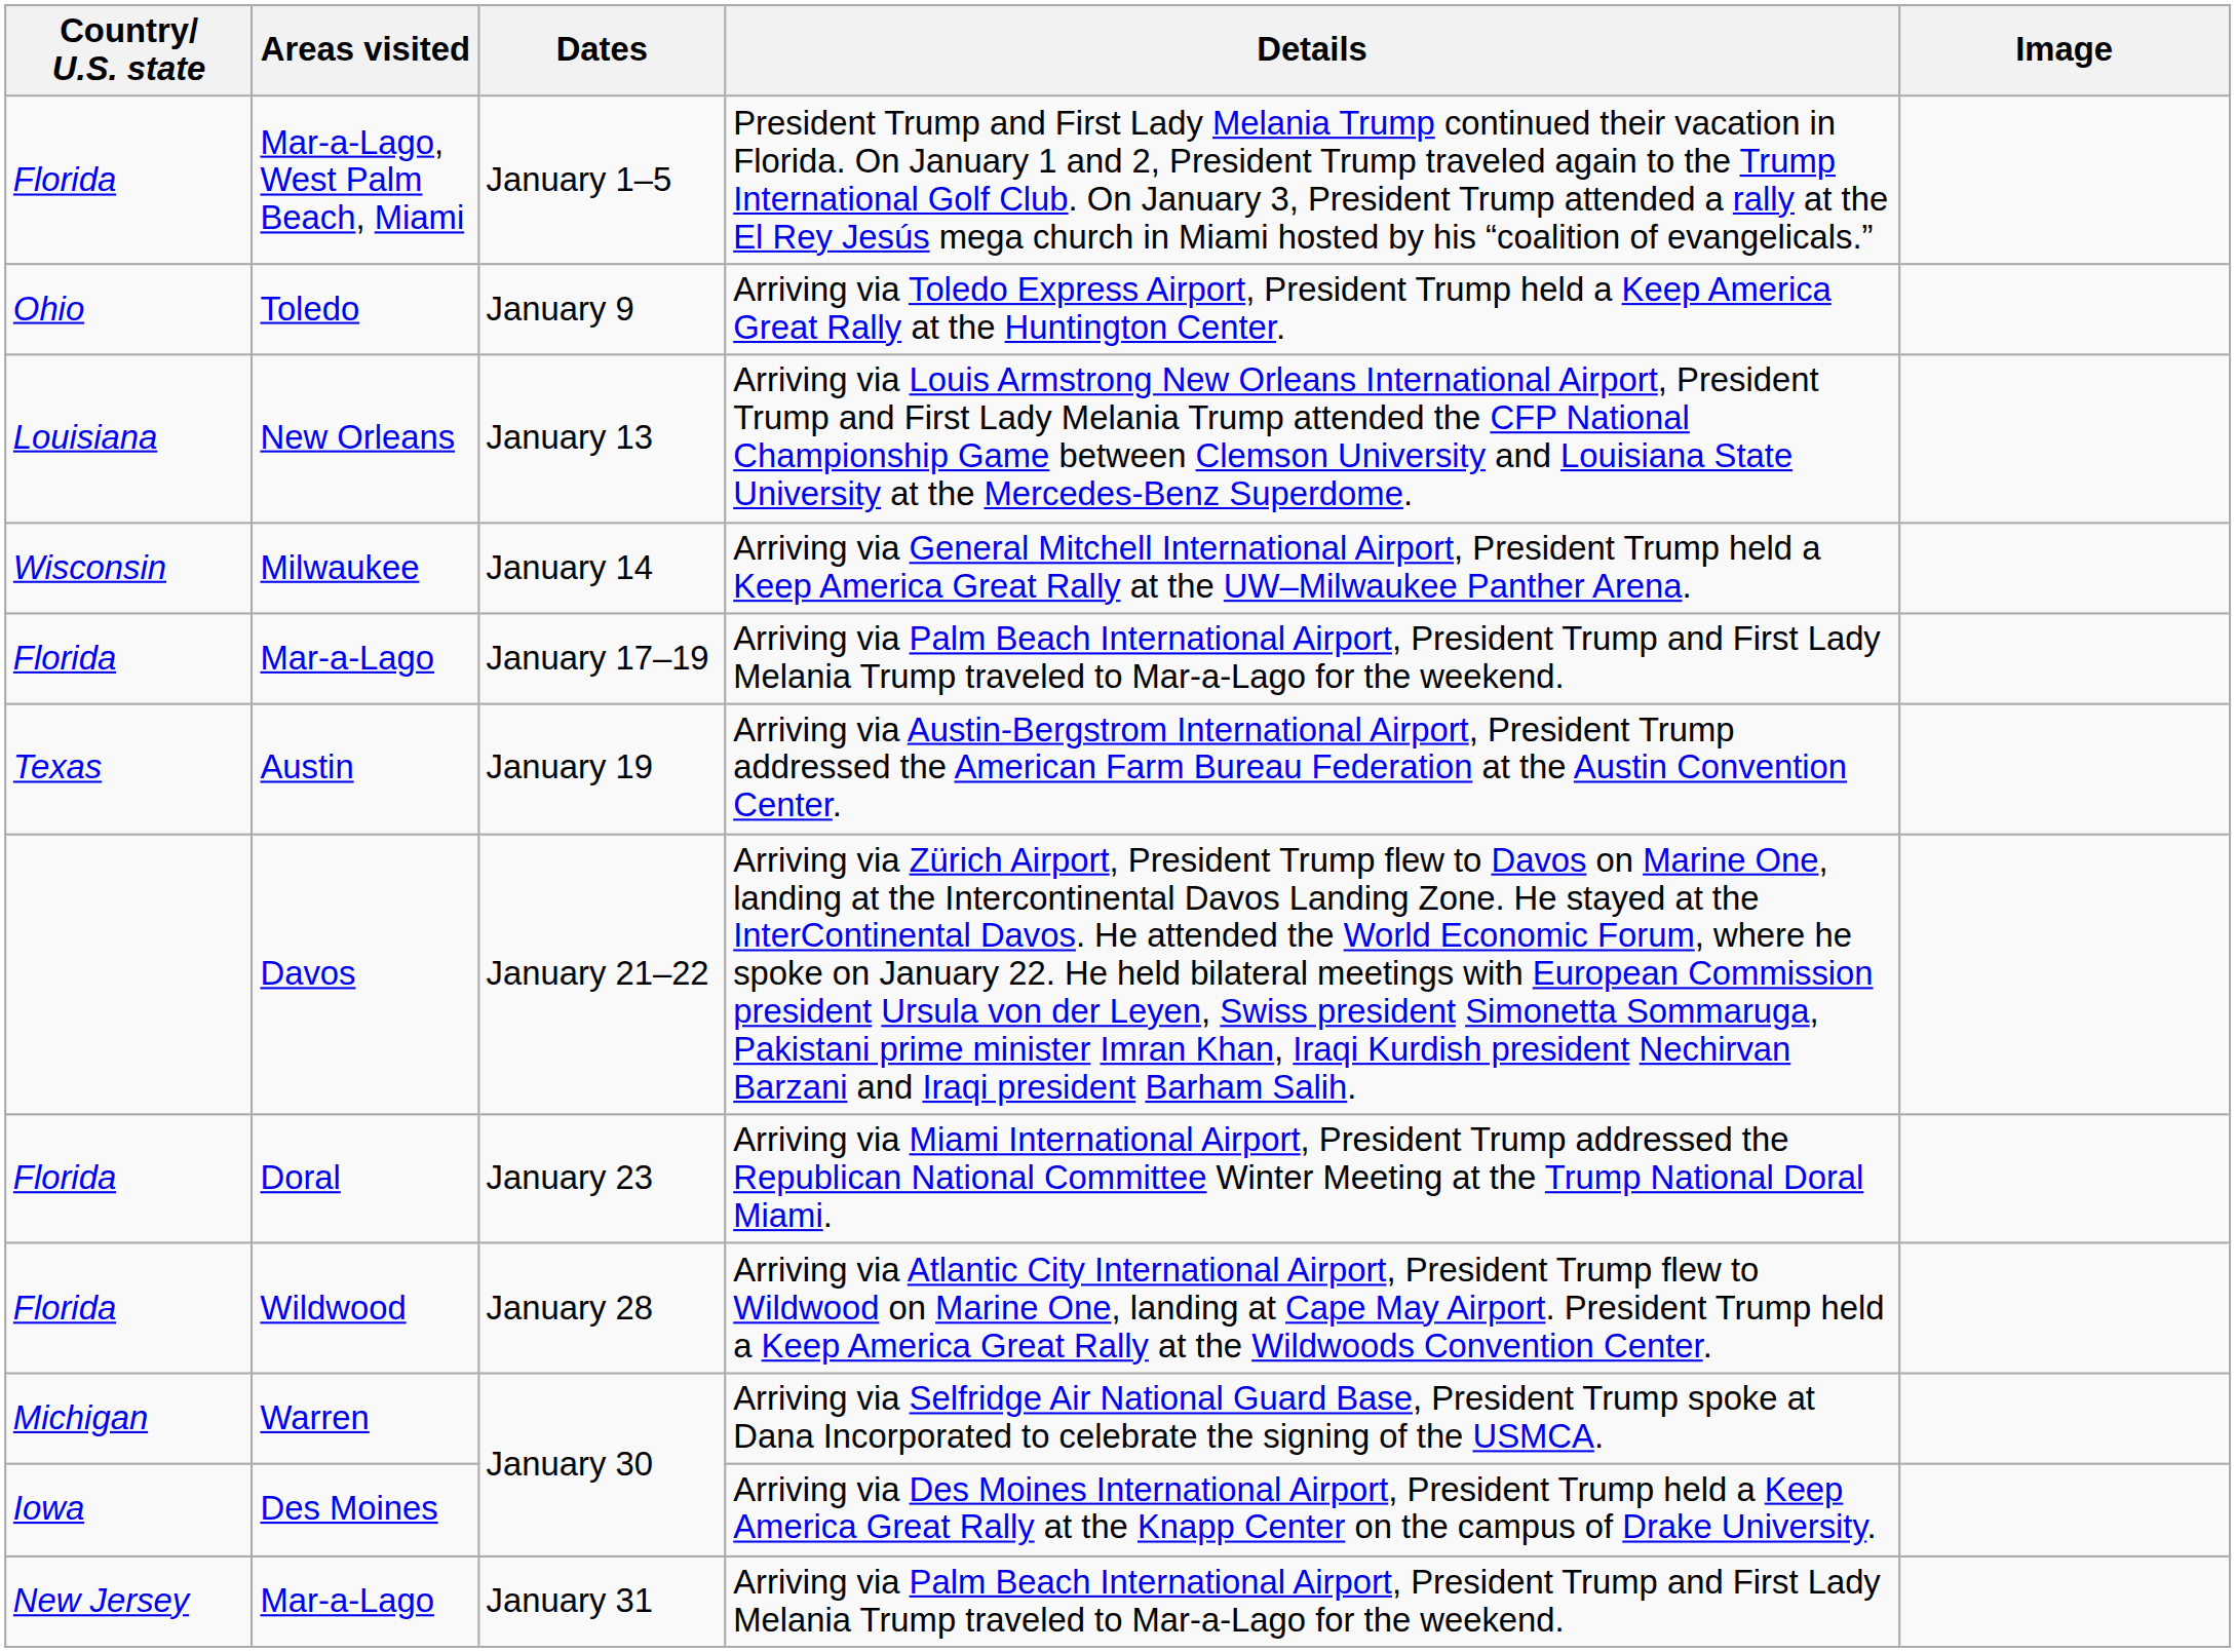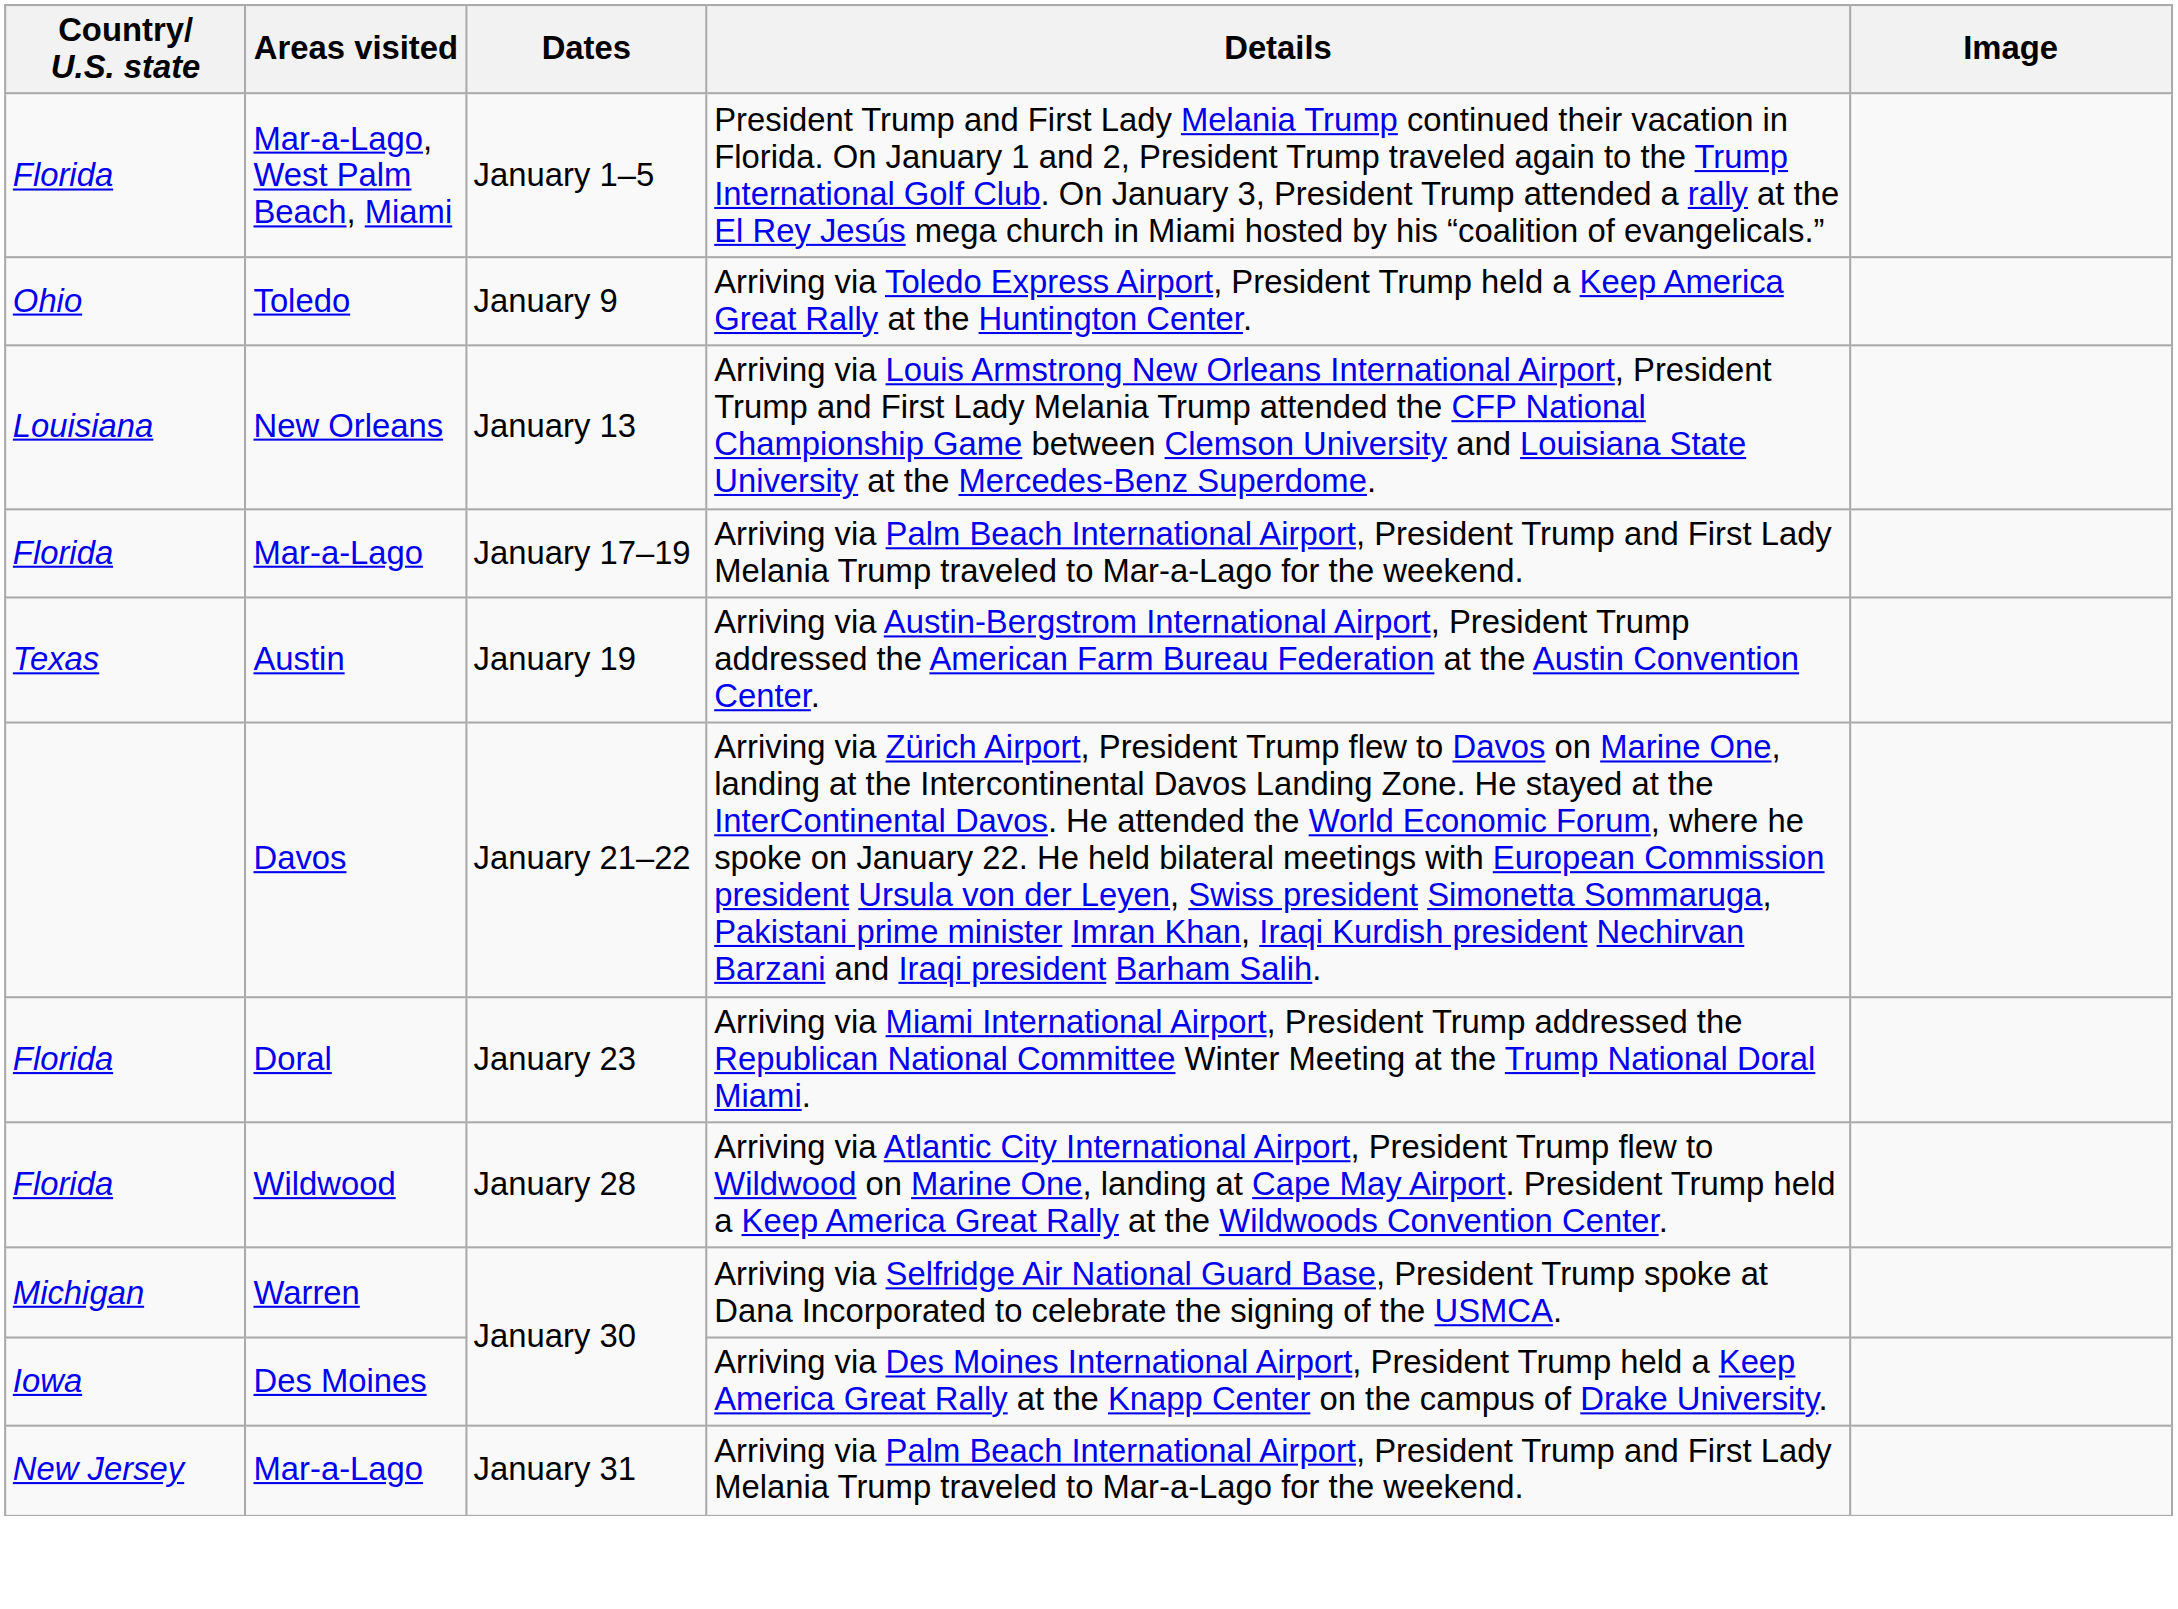 <table class="wikitable" style="margin: 1em auto 1em auto">
 <tr>
 <th width=110>Country/<br><em>U.S. state</em></th>
 <th width=100>Areas visited</th>
 <th width=110>Dates</th>
 <th width=550>Details</th>
 <th width=150>Image</th>
 </tr>
 <tr>
 <td> <em><a href='#'>Florida</a></em></td>
 <td><a href='#'>Mar-a-Lago</a>, <a href='#'>West Palm Beach</a>, <a href='#'>Miami</a></td>
 <td>January 1–5</td>
 <td>President Trump and First Lady <a href='#'>Melania Trump</a> continued their vacation in Florida. On January 1 and 2, President Trump traveled again to the <a href='#'>Trump International Golf Club</a>. On January 3, President Trump attended a <a href='#'>rally</a> at the <a href='#'>El Rey Jesús</a> mega church in Miami hosted by his “coalition of evangelicals.”</td>
 <td></td>
 </tr>
 <tr>
 <td> <em><a href='#'>Ohio</a></em></td>
 <td><a href='#'>Toledo</a></td>
 <td>January 9</td>
 <td>Arriving via <a href='#'>Toledo Express Airport</a>, President Trump held a <a href='#'>Keep America Great Rally</a> at the <a href='#'>Huntington Center</a>.</td>
 <td></td>
 </tr>
 <tr>
 <td> <em><a href='#'>Louisiana</a></em></td>
 <td><a href='#'>New Orleans</a></td>
 <td>January 13</td>
 <td>Arriving via <a href='#'>Louis Armstrong New Orleans International Airport</a>, President Trump and First Lady Melania Trump attended the <a href='#'>CFP National Championship Game</a> between <a href='#'>Clemson University</a> and <a href='#'>Louisiana State University</a> at the <a href='#'>Mercedes-Benz Superdome</a>.</td>
-<td></td>
-</tr>
-<tr>
-<td> <em><a href='#'>Wisconsin</a></em></td>
-<td><a href='#'>Milwaukee</a></td>
-<td>January 14</td>
-<td>Arriving via <a href='#'>General Mitchell International Airport</a>, President Trump held a <a href='#'>Keep America Great Rally</a> at the <a href='#'>UW–Milwaukee Panther Arena</a>.</td>
 <td></td>
 </tr>
 <tr>
 <td> <em><a href='#'>Florida</a></em></td>
 <td><a href='#'>Mar-a-Lago</a></td>
 <td>January 17–19</td>
 <td>Arriving via <a href='#'>Palm Beach International Airport</a>, President Trump and First Lady Melania Trump traveled to Mar-a-Lago for the weekend.</td>
 <td></td>
 </tr>
 <tr>
 <td> <em><a href='#'>Texas</a></em></td>
 <td><a href='#'>Austin</a></td>
 <td>January 19</td>
 <td>Arriving via <a href='#'>Austin-Bergstrom International Airport</a>, President Trump addressed the <a href='#'>American Farm Bureau Federation</a> at the <a href='#'>Austin Convention Center</a>.</td>
 <td></td>
 </tr>
 <tr>
 <td></td>
 <td><a href='#'>Davos</a></td>
 <td>January 21–22</td>
 <td>Arriving via <a href='#'>Zürich Airport</a>, President Trump flew to <a href='#'>Davos</a> on <a href='#'>Marine One</a>, landing at the Intercontinental Davos Landing Zone. He stayed at the <a href='#'>InterContinental Davos</a>. He attended the <a href='#'>World Economic Forum</a>, where he spoke on January 22. He held bilateral meetings with <a href='#'>European Commission president</a> <a href='#'>Ursula von der Leyen</a>, <a href='#'>Swiss president</a> <a href='#'>Simonetta Sommaruga</a>, <a href='#'>Pakistani prime minister</a> <a href='#'>Imran Khan</a>, <a href='#'>Iraqi Kurdish president</a> <a href='#'>Nechirvan Barzani</a> and <a href='#'>Iraqi president</a> <a href='#'>Barham Salih</a>.</td>
 <td></td>
 </tr>
 <tr>
 <td> <em><a href='#'>Florida</a></em></td>
 <td><a href='#'>Doral</a></td>
 <td>January 23</td>
 <td>Arriving via <a href='#'>Miami International Airport</a>, President Trump addressed the <a href='#'>Republican National Committee</a> Winter Meeting at the <a href='#'>Trump National Doral Miami</a>.</td>
 <td></td>
 </tr>
 <tr>
 <td> <em><a href='#'>Florida</a></em></td>
 <td><a href='#'>Wildwood</a></td>
 <td>January 28</td>
 <td>Arriving via <a href='#'>Atlantic City International Airport</a>, President Trump flew to <a href='#'>Wildwood</a> on <a href='#'>Marine One</a>, landing at <a href='#'>Cape May Airport</a>. President Trump held a <a href='#'>Keep America Great Rally</a> at the <a href='#'>Wildwoods Convention Center</a>.</td>
 <td></td>
 </tr>
 <tr>
 <td> <em><a href='#'>Michigan</a></em></td>
 <td><a href='#'>Warren</a></td>
 <td rowspan=2>January 30</td>
 <td>Arriving via <a href='#'>Selfridge Air National Guard Base</a>, President Trump spoke at Dana Incorporated to celebrate the signing of the <a href='#'>USMCA</a>.</td>
 <td></td>
 </tr>
 <tr>
 <td> <em><a href='#'>Iowa</a></em></td>
 <td><a href='#'>Des Moines</a></td>
 <td>Arriving via <a href='#'>Des Moines International Airport</a>, President Trump held a <a href='#'>Keep America Great Rally</a> at the <a href='#'>Knapp Center</a> on the campus of <a href='#'>Drake University</a>.</td>
 <td></td>
 </tr>
 <tr>
 <td> <em><a href='#'>New Jersey</a></em></td>
 <td><a href='#'>Mar-a-Lago</a></td>
 <td>January 31</td>
 <td>Arriving via <a href='#'>Palm Beach International Airport</a>, President Trump and First Lady Melania Trump traveled to Mar-a-Lago for the weekend.</td>
 <td></td>
 </tr>
 </table>
